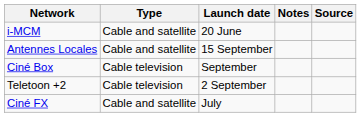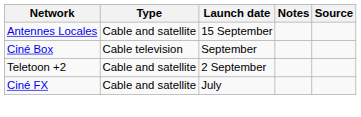 <table class="wikitable sortable">
 <tr>
 <th>Network</th>
 <th>Type</th>
 <th>Launch date</th>
 <th>Notes</th>
 <th>Source</th>
-</tr>
-<tr>
-<td><a href='#'>i-MCM</a></td>
-<td>Cable and satellite</td>
-<td>20 June</td>
-<td></td>
-<td></td>
 </tr>
 <tr>
 <td><a href='#'>Antennes Locales</a></td>
 <td>Cable and satellite</td>
 <td>15 September</td>
 <td></td>
 <td></td>
 </tr>
 <tr>
 <td><a href='#'>Ciné Box</a></td>
 <td>Cable television</td>
 <td>September</td>
 <td></td>
 <td></td>
 </tr>
 <tr>
 <td>Teletoon +2</td>
-<td>Cable television</td>
+<td>Cable and satellite</td>
 <td>2 September</td>
 <td></td>
 <td></td>
 </tr>
 <tr>
 <td><a href='#'>Ciné FX</a></td>
 <td>Cable and satellite</td>
 <td>July</td>
 <td></td>
 <td></td>
 </tr>
 </table>
